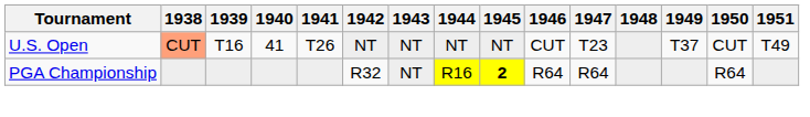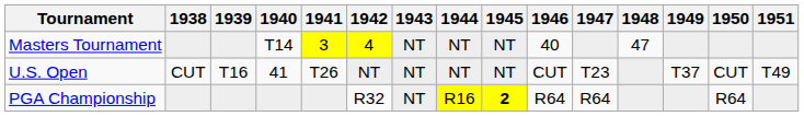 <table class="wikitable" style="font-size:95%; text-align:center;">
 <tr style="background:#eee;">
 <th align="left">Tournament</th>
 <th>1938</th>
 <th>1939</th>
 <th>1940</th>
 <th>1941</th>
 <th>1942</th>
 <th>1943</th>
 <th>1944</th>
 <th>1945</th>
 <th>1946</th>
 <th>1947</th>
 <th>1948</th>
 <th>1949</th>
 <th>1950</th>
 <th>1951</th>
 </tr>
 <tr>
+<td align=left><a href='#'>Masters Tournament</a></td>
+<td style="background:#eee;"></td>
+<td style="background:#eee;"></td>
+<td>T14</td>
+<td style="background:yellow;">3</td>
+<td style="background:yellow;">4</td>
+<td style="background:#eee;">NT</td>
+<td style="background:#eee;">NT</td>
+<td style="background:#eee;">NT</td>
+<td>40</td>
+<td style="background:#eee;"></td>
+<td>47</td>
+<td style="background:#eee;"></td>
+<td style="background:#eee;"></td>
+<td style="background:#eee;"></td>
+</tr>
+<tr>
 <td align=left><a href='#'>U.S. Open</a></td>
-<td style="background: lightsalmon;">CUT</td>
+<td>CUT</td>
 <td>T16</td>
 <td>41</td>
 <td>T26</td>
 <td style="background:#eee;">NT</td>
 <td style="background:#eee;">NT</td>
 <td style="background:#eee;">NT</td>
 <td style="background:#eee;">NT</td>
 <td>CUT</td>
 <td>T23</td>
 <td style="background:#eee;"></td>
 <td>T37</td>
 <td>CUT</td>
 <td>T49</td>
 </tr>
 <tr>
 <td align=left><a href='#'>PGA Championship</a></td>
 <td style="background:#eee;"></td>
 <td style="background:#eee;"></td>
 <td style="background:#eee;"></td>
 <td style="background:#eee;"></td>
 <td>R32</td>
 <td style="background:#eee;">NT</td>
 <td style="background:yellow;">R16</td>
 <td style="background:yellow;"><strong>2</strong></td>
 <td>R64</td>
 <td>R64</td>
 <td style="background:#eee;"></td>
 <td style="background:#eee;"></td>
 <td>R64</td>
 <td style="background:#eee;"></td>
 </tr>
 </table>
